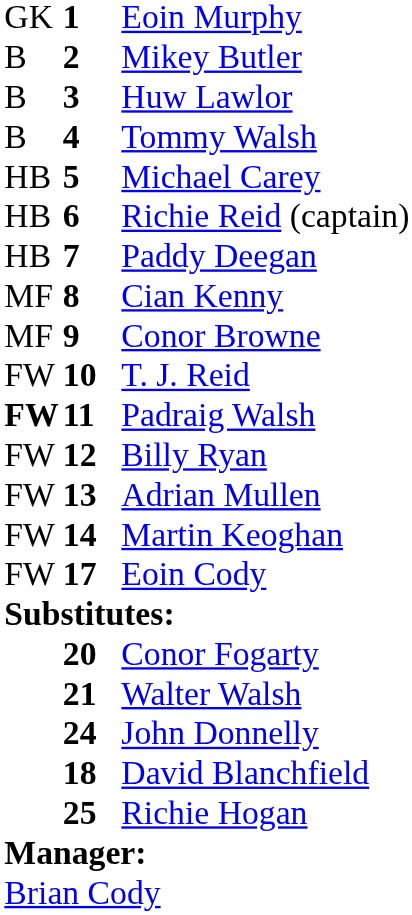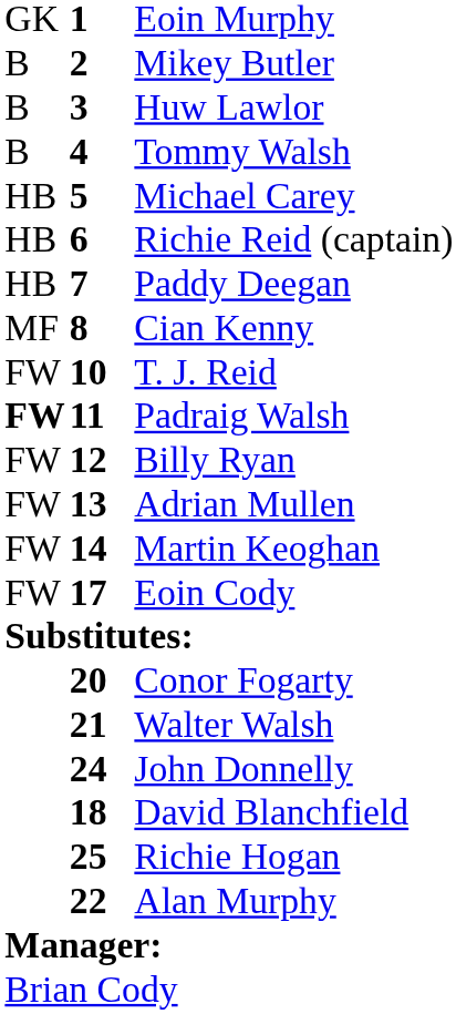 <table style="font-size:90%; margin:0.2em auto;" cellspacing="0" cellpadding="0">
 <tr>
 <th width="25"></th>
 <th width="25"></th>
 </tr>
 <tr>
 <td>GK</td>
 <td><strong>1</strong></td>
 <td><a href='#'>Eoin Murphy</a></td>
 </tr>
 <tr>
 <td>B</td>
 <td><strong>2</strong></td>
 <td><a href='#'>Mikey Butler</a></td>
 </tr>
 <tr>
 <td>B</td>
 <td><strong>3</strong></td>
 <td><a href='#'>Huw Lawlor</a></td>
 </tr>
 <tr>
 <td>B</td>
 <td><strong>4</strong></td>
 <td><a href='#'>Tommy Walsh</a></td>
 <td></td>
 <td></td>
 </tr>
 <tr>
 <td>HB</td>
 <td><strong>5</strong></td>
 <td><a href='#'>Michael Carey</a></td>
 </tr>
 <tr>
 <td>HB</td>
 <td><strong>6</strong></td>
 <td><a href='#'>Richie Reid</a> (captain)</td>
 </tr>
 <tr>
 <td>HB</td>
 <td><strong>7</strong></td>
 <td><a href='#'>Paddy Deegan</a></td>
 <td></td>
 <td></td>
 </tr>
 <tr>
 <td>MF</td>
 <td><strong>8</strong></td>
 <td><a href='#'>Cian Kenny</a></td>
 <td></td>
 <td></td>
-</tr>
-<tr>
-<td>MF</td>
-<td><strong>9</strong></td>
-<td><a href='#'>Conor Browne</a></td>
-<td></td>
-<td>  </td>
 </tr>
 <tr>
 <td>FW</td>
 <td><strong>10</strong></td>
 <td><a href='#'>T. J. Reid</a></td>
 </tr>
 <tr>
 <td><strong>FW</strong></td>
 <td><strong>11</strong></td>
 <td><a href='#'>Padraig Walsh</a></td>
 </tr>
 <tr>
 <td>FW</td>
 <td><strong>12</strong></td>
 <td><a href='#'>Billy Ryan</a></td>
 </tr>
 <tr>
 <td>FW</td>
 <td><strong>13</strong></td>
 <td><a href='#'>Adrian Mullen</a></td>
 </tr>
 <tr>
 <td>FW</td>
 <td><strong>14</strong></td>
 <td><a href='#'>Martin Keoghan</a></td>
 </tr>
 <tr>
 <td>FW</td>
 <td><strong>17</strong></td>
 <td><a href='#'>Eoin Cody</a></td>
 <td></td>
 <td></td>
 </tr>
 <tr>
 <td colspan=3><strong>Substitutes:</strong></td>
 </tr>
 <tr>
 <td></td>
 <td><strong>20</strong></td>
 <td><a href='#'>Conor Fogarty</a></td>
 <td></td>
 <td> </td>
 </tr>
 <tr>
 <td></td>
 <td><strong>21</strong></td>
 <td><a href='#'>Walter Walsh</a></td>
 <td></td>
 <td></td>
 </tr>
 <tr>
 <td></td>
 <td><strong>24</strong></td>
 <td><a href='#'>John Donnelly</a></td>
 <td></td>
 <td></td>
 </tr>
 <tr>
 <td></td>
 <td><strong>18</strong></td>
 <td><a href='#'>David Blanchfield</a></td>
 <td></td>
 <td></td>
 </tr>
 <tr>
 <td></td>
 <td><strong>25</strong></td>
 <td><a href='#'>Richie Hogan</a></td>
 <td></td>
 <td></td>
 </tr>
 <tr>
+<td></td>
+<td><strong>22</strong></td>
+<td><a href='#'>Alan Murphy</a></td>
+<td></td>
+<td></td>
+</tr>
+<tr>
 <td colspan=3><strong>Manager:</strong></td>
 </tr>
 <tr>
 <td colspan=4><a href='#'>Brian Cody</a></td>
 </tr>
 </table>
